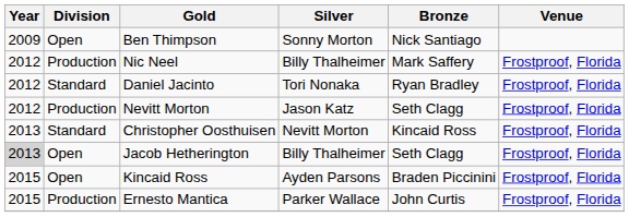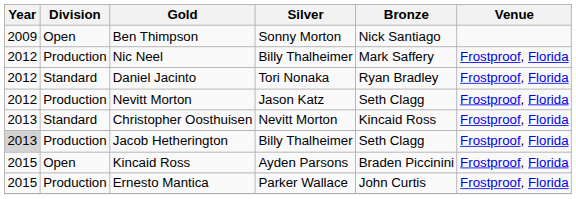 <table class="wikitable sortable" style="text-align: left;">
 <tr>
 <th>Year</th>
 <th>Division</th>
 <th>Gold</th>
 <th>Silver</th>
 <th>Bronze</th>
 <th>Venue</th>
 </tr>
 <tr>
 <td>2009</td>
 <td>Open</td>
 <td>Ben Thimpson</td>
 <td>Sonny Morton</td>
 <td>Nick Santiago</td>
 <td></td>
 </tr>
 <tr>
 <td>2012</td>
 <td>Production</td>
 <td>Nic Neel</td>
 <td>Billy Thalheimer</td>
 <td>Mark Saffery</td>
 <td><a href='#'>Frostproof</a>, <a href='#'>Florida</a></td>
 </tr>
 <tr>
 <td>2012</td>
 <td>Standard</td>
 <td>Daniel Jacinto</td>
 <td>Tori Nonaka</td>
 <td>Ryan Bradley</td>
 <td><a href='#'>Frostproof</a>, <a href='#'>Florida</a></td>
 </tr>
 <tr>
 <td>2012</td>
 <td>Production</td>
 <td>Nevitt Morton</td>
 <td>Jason Katz</td>
 <td>Seth Clagg</td>
 <td><a href='#'>Frostproof</a>, <a href='#'>Florida</a></td>
 </tr>
 <tr>
 <td>2013</td>
 <td>Standard</td>
 <td>Christopher Oosthuisen</td>
 <td>Nevitt Morton</td>
 <td>Kincaid Ross</td>
 <td><a href='#'>Frostproof</a>, <a href='#'>Florida</a></td>
 </tr>
 <tr>
 <td style="background: lightgrey;">2013</td>
-<td>Open</td>
+<td>Production</td>
 <td>Jacob Hetherington</td>
 <td>Billy Thalheimer</td>
 <td>Seth Clagg</td>
 <td><a href='#'>Frostproof</a>, <a href='#'>Florida</a></td>
 </tr>
 <tr>
 <td>2015</td>
 <td>Open</td>
 <td>Kincaid Ross</td>
 <td>Ayden Parsons</td>
 <td>Braden Piccinini</td>
 <td><a href='#'>Frostproof</a>, <a href='#'>Florida</a></td>
 </tr>
 <tr>
 <td>2015</td>
 <td>Production</td>
 <td>Ernesto Mantica</td>
 <td>Parker Wallace</td>
 <td>John Curtis</td>
 <td><a href='#'>Frostproof</a>, <a href='#'>Florida</a></td>
 </tr>
 <tr>
 </tr>
 </table>
